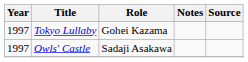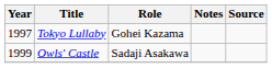 <table class="wikitable sortable">
 <tr>
 <th>Year</th>
 <th>Title</th>
 <th>Role</th>
 <th class="unsortable">Notes</th>
 <th class="unsortable">Source</th>
 </tr>
 <tr>
 <td>1997</td>
 <td><em><a href='#'>Tokyo Lullaby</a></em></td>
 <td>Gohei Kazama</td>
 <td></td>
 <td></td>
 </tr>
 <tr>
-<td>1997</td>
+<td>1999</td>
 <td><em><a href='#'>Owls' Castle</a></em></td>
 <td>Sadaji Asakawa</td>
 <td></td>
 <td></td>
 </tr>
 <tr>
 </tr>
 </table>
